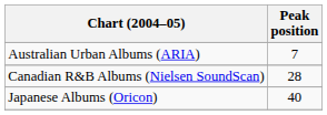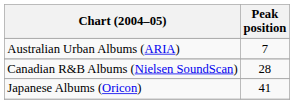 <table class="wikitable sortable">
 <tr>
 <th>Chart (2004–05)</th>
 <th>Peak<br>position</th>
 </tr>
 <tr>
 </tr>
 <tr>
 <td>Australian Urban Albums (<a href='#'>ARIA</a>)</td>
 <td align="center">7</td>
 </tr>
 <tr>
 </tr>
 <tr>
 </tr>
 <tr>
 </tr>
 <tr>
 <td>Canadian R&B Albums (<a href='#'>Nielsen SoundScan</a>)</td>
 <td style="text-align:center;">28</td>
 </tr>
 <tr>
 </tr>
 <tr>
 </tr>
 <tr>
 </tr>
 <tr>
 </tr>
 <tr>
 </tr>
 <tr>
 <td>Japanese Albums (<a href='#'>Oricon</a>)</td>
-<td style="text-align:center;">40</td>
+<td style="text-align:center;">41</td>
 </tr>
 <tr>
 </tr>
 <tr>
 </tr>
 <tr>
 </tr>
 <tr>
 </tr>
 <tr>
 </tr>
 <tr>
 </tr>
 <tr>
 </tr>
 <tr>
 </tr>
 <tr>
 </tr>
 </table>
